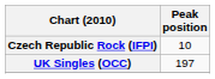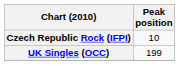 <table class="wikitable sortable plainrowheaders" style="text-align:center">
 <tr>
 <th>Chart (2010)</th>
 <th>Peak<br>position</th>
 </tr>
 <tr>
 <th scope="row">Czech Republic <a href='#'>Rock</a> (<a href='#'>IFPI</a>)</th>
 <td style="text-align:center">10</td>
 </tr>
 <tr>
 <th scope="row"><a href='#'>UK Singles</a> (<a href='#'>OCC</a>)</th>
-<td style="text-align:center;">197</td>
+<td style="text-align:center;">199</td>
 </tr>
 <tr>
 </tr>
 <tr>
 </tr>
 <tr>
 </tr>
 <tr>
 </tr>
 <tr>
 </tr>
 <tr>
 </tr>
 <tr>
 </tr>
 </table>
